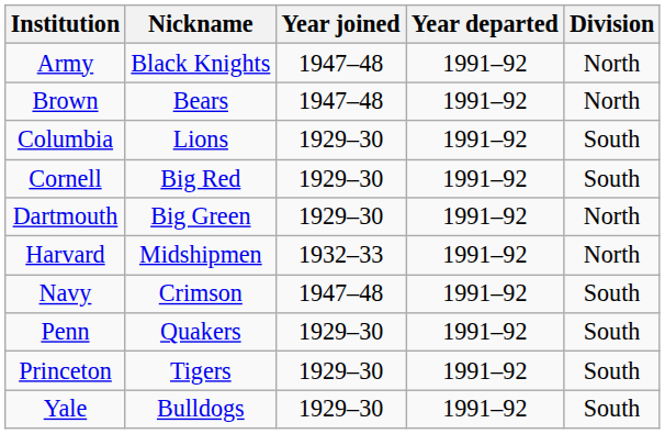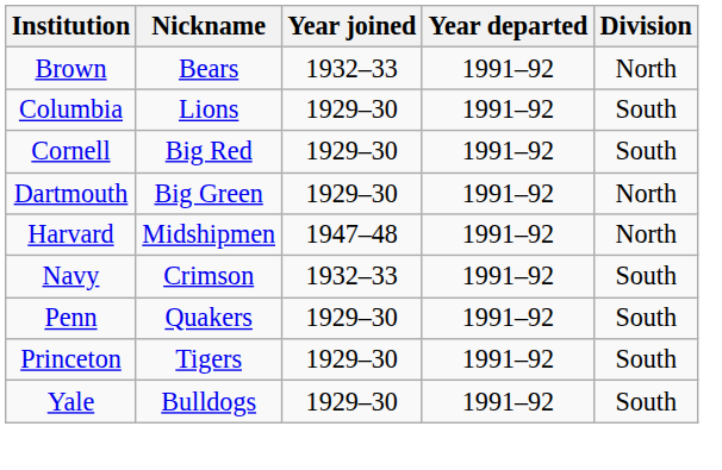 <table class="wikitable sortable" style="text-align: center;">
 <tr>
 <th>Institution</th>
 <th>Nickname</th>
 <th>Year joined</th>
 <th>Year departed</th>
 <th>Division</th>
 </tr>
 <tr>
-<td><a href='#'>Army</a></td>
-<td><a href='#'>Black Knights</a></td>
-<td>1947–48</td>
-<td>1991–92</td>
-<td>North</td>
-</tr>
-<tr>
 <td><a href='#'>Brown</a></td>
 <td><a href='#'>Bears</a></td>
-<td>1947–48</td>
+<td>1932–33</td>
 <td>1991–92</td>
 <td>North</td>
 </tr>
 <tr>
 <td><a href='#'>Columbia</a></td>
 <td><a href='#'>Lions</a></td>
 <td>1929–30</td>
 <td>1991–92</td>
 <td>South</td>
 </tr>
 <tr>
 <td><a href='#'>Cornell</a></td>
 <td><a href='#'>Big Red</a></td>
 <td>1929–30</td>
 <td>1991–92</td>
 <td>South</td>
 </tr>
 <tr>
 <td><a href='#'>Dartmouth</a></td>
 <td><a href='#'>Big Green</a></td>
 <td>1929–30</td>
 <td>1991–92</td>
 <td>North</td>
 </tr>
 <tr>
 <td><a href='#'>Harvard</a></td>
 <td><a href='#'>Midshipmen</a></td>
-<td>1932–33</td>
+<td>1947–48</td>
 <td>1991–92</td>
 <td>North</td>
 </tr>
 <tr>
 <td><a href='#'>Navy</a></td>
 <td><a href='#'>Crimson</a></td>
-<td>1947–48</td>
+<td>1932–33</td>
 <td>1991–92</td>
 <td>South</td>
 </tr>
 <tr>
 <td><a href='#'>Penn</a></td>
 <td><a href='#'>Quakers</a></td>
 <td>1929–30</td>
 <td>1991–92</td>
 <td>South</td>
 </tr>
 <tr>
 <td><a href='#'>Princeton</a></td>
 <td><a href='#'>Tigers</a></td>
 <td>1929–30</td>
 <td>1991–92</td>
 <td>South</td>
 </tr>
 <tr>
 <td><a href='#'>Yale</a></td>
 <td><a href='#'>Bulldogs</a></td>
 <td>1929–30</td>
 <td>1991–92</td>
 <td>South</td>
 </tr>
 </table>
